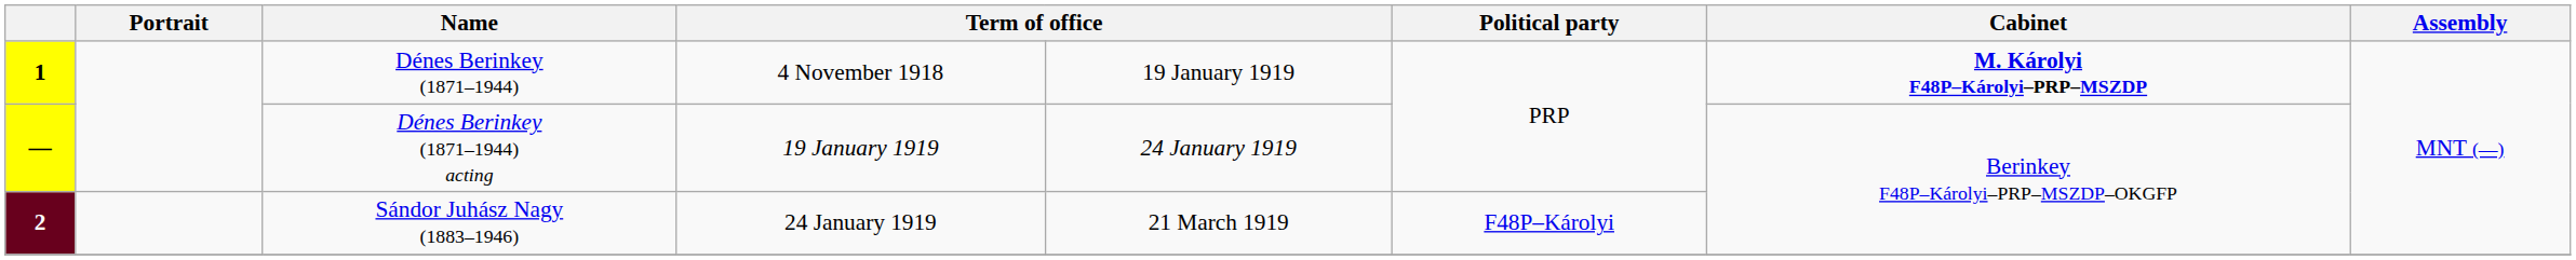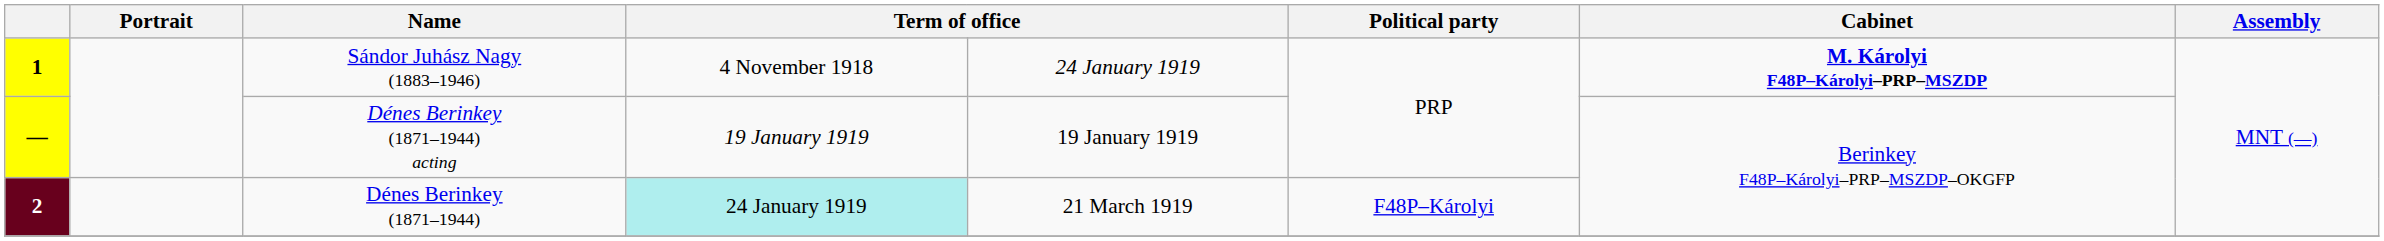 <table class="wikitable" style="width:90%; text-align:center;">
 <tr>
 <th></th>
 <th>Portrait</th>
 <th>Name<br></th>
 <th colspan=2>Term of office</th>
 <th>Political party</th>
 <th>Cabinet</th>
 <th><a href='#'>Assembly</a><br></th>
 </tr>
 <tr>
 <th style="background-color:#FFFF00; color:black">1</th>
 <td rowspan="2"></td>
-<td><a href='#'>Dénes Berinkey</a><br><small>(1871–1944)</small></td>
+<td><a href='#'>Sándor Juhász Nagy</a><br><small>(1883–1946)</small></td>
 <td>4 November 1918</td>
-<td>19 January 1919</td>
+<td><em>24 January 1919</em></td>
 <td rowspan="2">PRP</td>
 <td><strong><a href='#'>M. Károlyi</a><br><small><a href='#'>F48P–Károlyi</a>–PRP–<a href='#'>MSZDP</a></small></strong></td>
 <td rowspan="3"><a href='#'>MNT <small>(—)</small></a></td>
 </tr>
 <tr>
 <th style="background-color:#FFFF00; color:black">—</th>
 <td><em><a href='#'>Dénes Berinkey</a></em><br><small>(1871–1944)<br><em>acting</em></small></td>
 <td><em>19 January 1919</em></td>
-<td><em>24 January 1919</em></td>
+<td>19 January 1919</td>
 <td rowspan="2"><a href='#'>Berinkey</a><br><small><a href='#'>F48P–Károlyi</a>–PRP–<a href='#'>MSZDP</a>–OKGFP</small></td>
 </tr>
 <tr>
 <th style="background-color:#68001D; color:white">2</th>
 <td></td>
-<td><a href='#'>Sándor Juhász Nagy</a><br><small>(1883–1946)</small></td>
-<td>24 January 1919</td>
+<td><a href='#'>Dénes Berinkey</a><br><small>(1871–1944)</small></td>
+<td style="background: paleturquoise;">24 January 1919</td>
 <td>21 March 1919</td>
 <td><a href='#'>F48P–Károlyi</a></td>
 </tr>
 <tr>
 </tr>
 </table>
